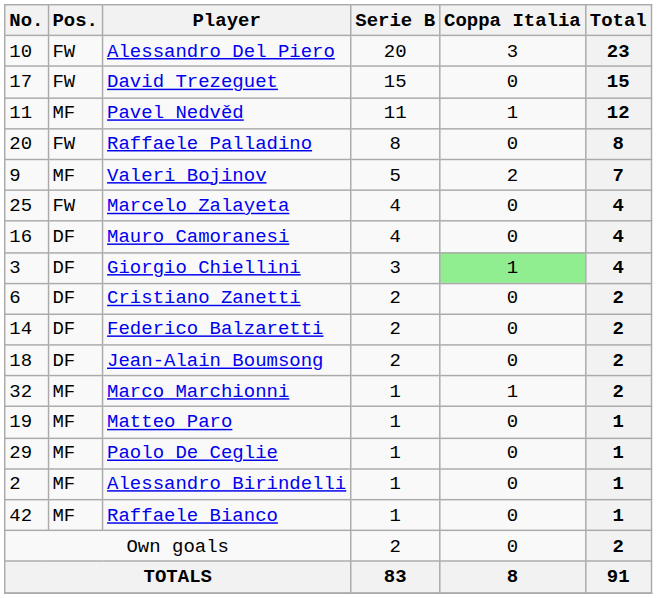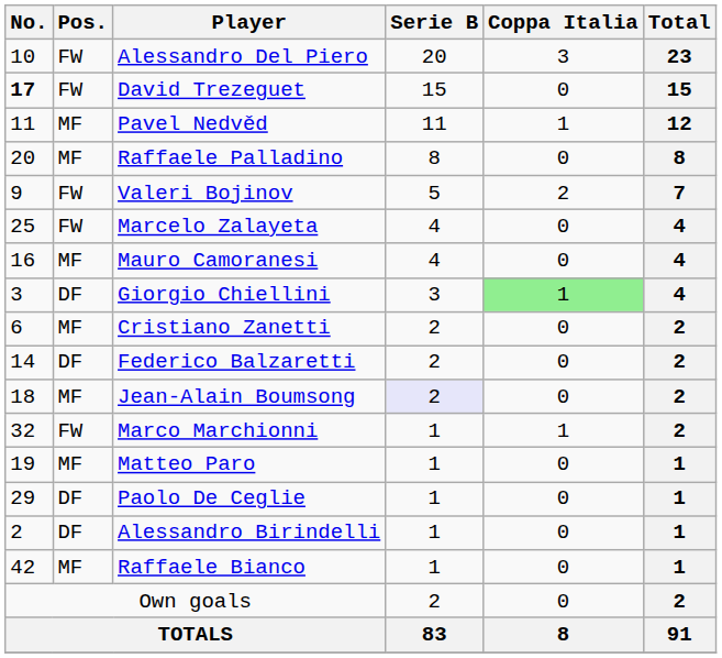 <table class="wikitable">
 <tr>
 <th>No.</th>
 <th>Pos.</th>
 <th>Player</th>
 <th>Serie B</th>
 <th>Coppa Italia</th>
 <th>Total</th>
 </tr>
 <tr>
 <td>10</td>
 <td>FW</td>
 <td> <a href='#'>Alessandro Del Piero</a></td>
 <td align=center>20</td>
 <td align=center>3</td>
 <th>23</th>
 </tr>
 <tr>
-<td>17</td>
+<td><strong>17</strong></td>
 <td>FW</td>
 <td> <a href='#'>David Trezeguet</a></td>
 <td align=center>15</td>
 <td align=center>0</td>
 <th>15</th>
 </tr>
 <tr>
 <td>11</td>
 <td>MF</td>
 <td> <a href='#'>Pavel Nedvěd</a></td>
 <td align=center>11</td>
 <td align=center>1</td>
 <th>12</th>
 </tr>
 <tr>
 <td>20</td>
-<td>FW</td>
+<td>MF</td>
 <td> <a href='#'>Raffaele Palladino</a></td>
 <td align=center>8</td>
 <td align=center>0</td>
 <th>8</th>
 </tr>
 <tr>
 <td>9</td>
-<td>MF</td>
+<td>FW</td>
 <td> <a href='#'>Valeri Bojinov</a></td>
 <td align=center>5</td>
 <td align=center>2</td>
 <th>7</th>
 </tr>
 <tr>
 <td>25</td>
 <td>FW</td>
 <td> <a href='#'>Marcelo Zalayeta</a></td>
 <td align=center>4</td>
 <td align=center>0</td>
 <th>4</th>
 </tr>
 <tr>
 <td>16</td>
-<td>DF</td>
+<td>MF</td>
 <td> <a href='#'>Mauro Camoranesi</a></td>
 <td align=center>4</td>
 <td align=center>0</td>
 <th>4</th>
 </tr>
 <tr>
 <td>3</td>
 <td>DF</td>
 <td> <a href='#'>Giorgio Chiellini</a></td>
 <td align=center>3</td>
 <td align=center style="background: lightgreen;">1</td>
 <th>4</th>
 </tr>
 <tr>
 <td>6</td>
-<td>DF</td>
+<td>MF</td>
 <td> <a href='#'>Cristiano Zanetti</a></td>
 <td align=center>2</td>
 <td align=center>0</td>
 <th>2</th>
 </tr>
 <tr>
 <td>14</td>
 <td>DF</td>
 <td> <a href='#'>Federico Balzaretti</a></td>
 <td align=center>2</td>
 <td align=center>0</td>
 <th>2</th>
 </tr>
 <tr>
 <td>18</td>
-<td>DF</td>
+<td>MF</td>
 <td> <a href='#'>Jean-Alain Boumsong</a></td>
-<td align=center>2</td>
+<td align=center style="background: lavender;">2</td>
 <td align=center>0</td>
 <th>2</th>
 </tr>
 <tr>
 <td>32</td>
-<td>MF</td>
+<td>FW</td>
 <td> <a href='#'>Marco Marchionni</a></td>
 <td align=center>1</td>
 <td align=center>1</td>
 <th>2</th>
 </tr>
 <tr>
 <td>19</td>
 <td>MF</td>
 <td> <a href='#'>Matteo Paro</a></td>
 <td align=center>1</td>
 <td align=center>0</td>
 <th>1</th>
 </tr>
 <tr>
 <td>29</td>
-<td>MF</td>
+<td>DF</td>
 <td> <a href='#'>Paolo De Ceglie</a></td>
 <td align=center>1</td>
 <td align=center>0</td>
 <th>1</th>
 </tr>
 <tr>
 <td>2</td>
-<td>MF</td>
+<td>DF</td>
 <td> <a href='#'>Alessandro Birindelli</a></td>
 <td align=center>1</td>
 <td align=center>0</td>
 <th>1</th>
 </tr>
 <tr>
 <td>42</td>
 <td>MF</td>
 <td> <a href='#'>Raffaele Bianco</a></td>
 <td align=center>1</td>
 <td align=center>0</td>
 <th>1</th>
 </tr>
 <tr>
 <td colspan=3 align=center>Own goals</td>
 <td align=center>2</td>
 <td align=center>0</td>
 <th>2</th>
 </tr>
 <tr>
 <th colspan=3><strong>TOTALS</strong></th>
 <th>83</th>
 <th>8</th>
 <th>91</th>
 </tr>
 <tr>
 </tr>
 </table>
